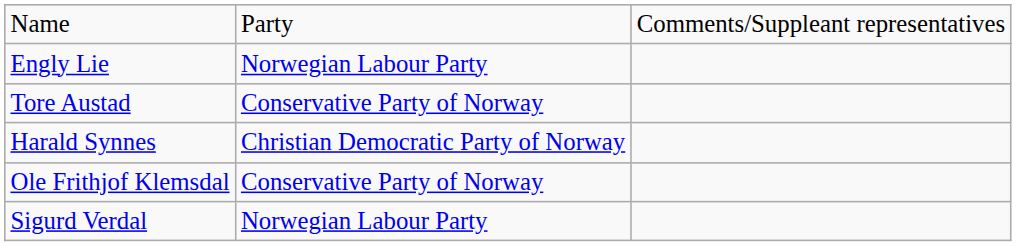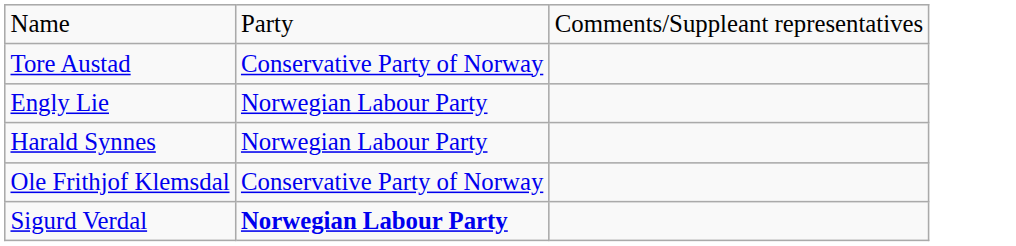 <table class="wikitable">
 <tr>
 <td>Name</td>
 <td>Party</td>
 <td>Comments/Suppleant representatives</td>
 </tr>
 <tr>
+<td><a href='#'>Tore Austad</a></td>
+<td><a href='#'>Conservative Party of Norway</a></td>
+<td></td>
+</tr>
+<tr>
 <td><a href='#'>Engly Lie</a></td>
 <td><a href='#'>Norwegian Labour Party</a></td>
 <td></td>
 </tr>
 <tr>
-<td><a href='#'>Tore Austad</a></td>
-<td><a href='#'>Conservative Party of Norway</a></td>
-<td></td>
-</tr>
-<tr>
 <td><a href='#'>Harald Synnes</a></td>
-<td><a href='#'>Christian Democratic Party of Norway</a></td>
+<td><a href='#'>Norwegian Labour Party</a></td>
 <td></td>
 </tr>
 <tr>
 <td><a href='#'>Ole Frithjof Klemsdal</a></td>
 <td><a href='#'>Conservative Party of Norway</a></td>
 <td></td>
 </tr>
 <tr>
 <td><a href='#'>Sigurd Verdal</a></td>
-<td><a href='#'>Norwegian Labour Party</a></td>
+<td><strong><a href='#'>Norwegian Labour Party</a></strong></td>
 <td></td>
 </tr>
 </table>
